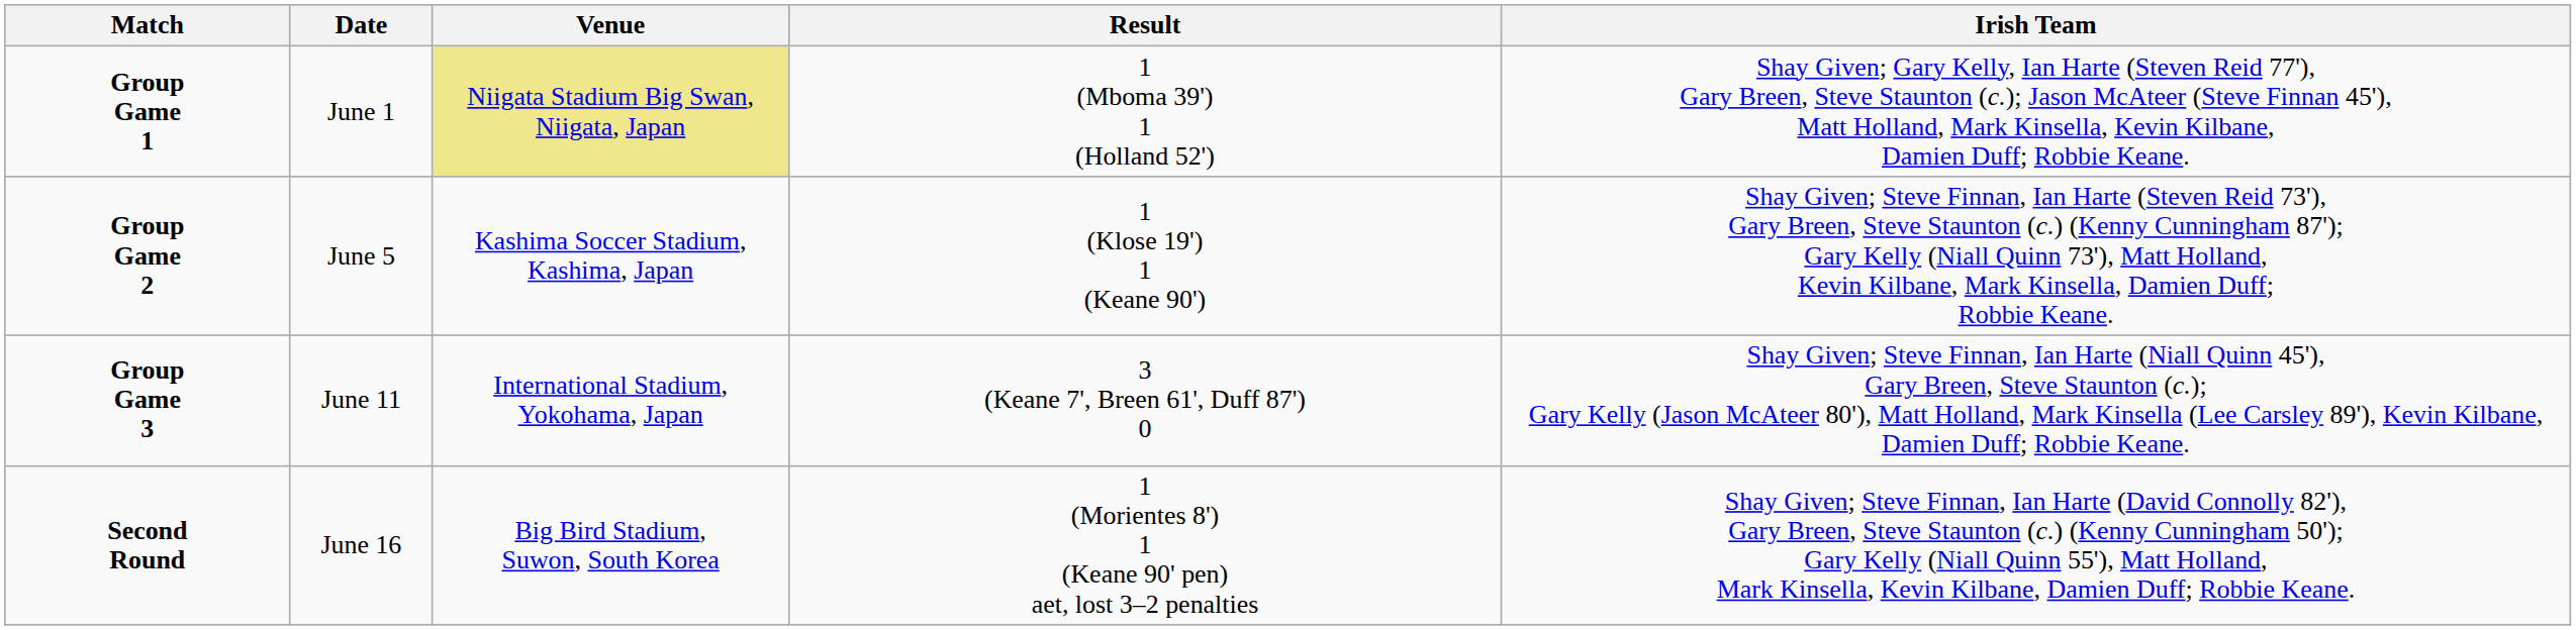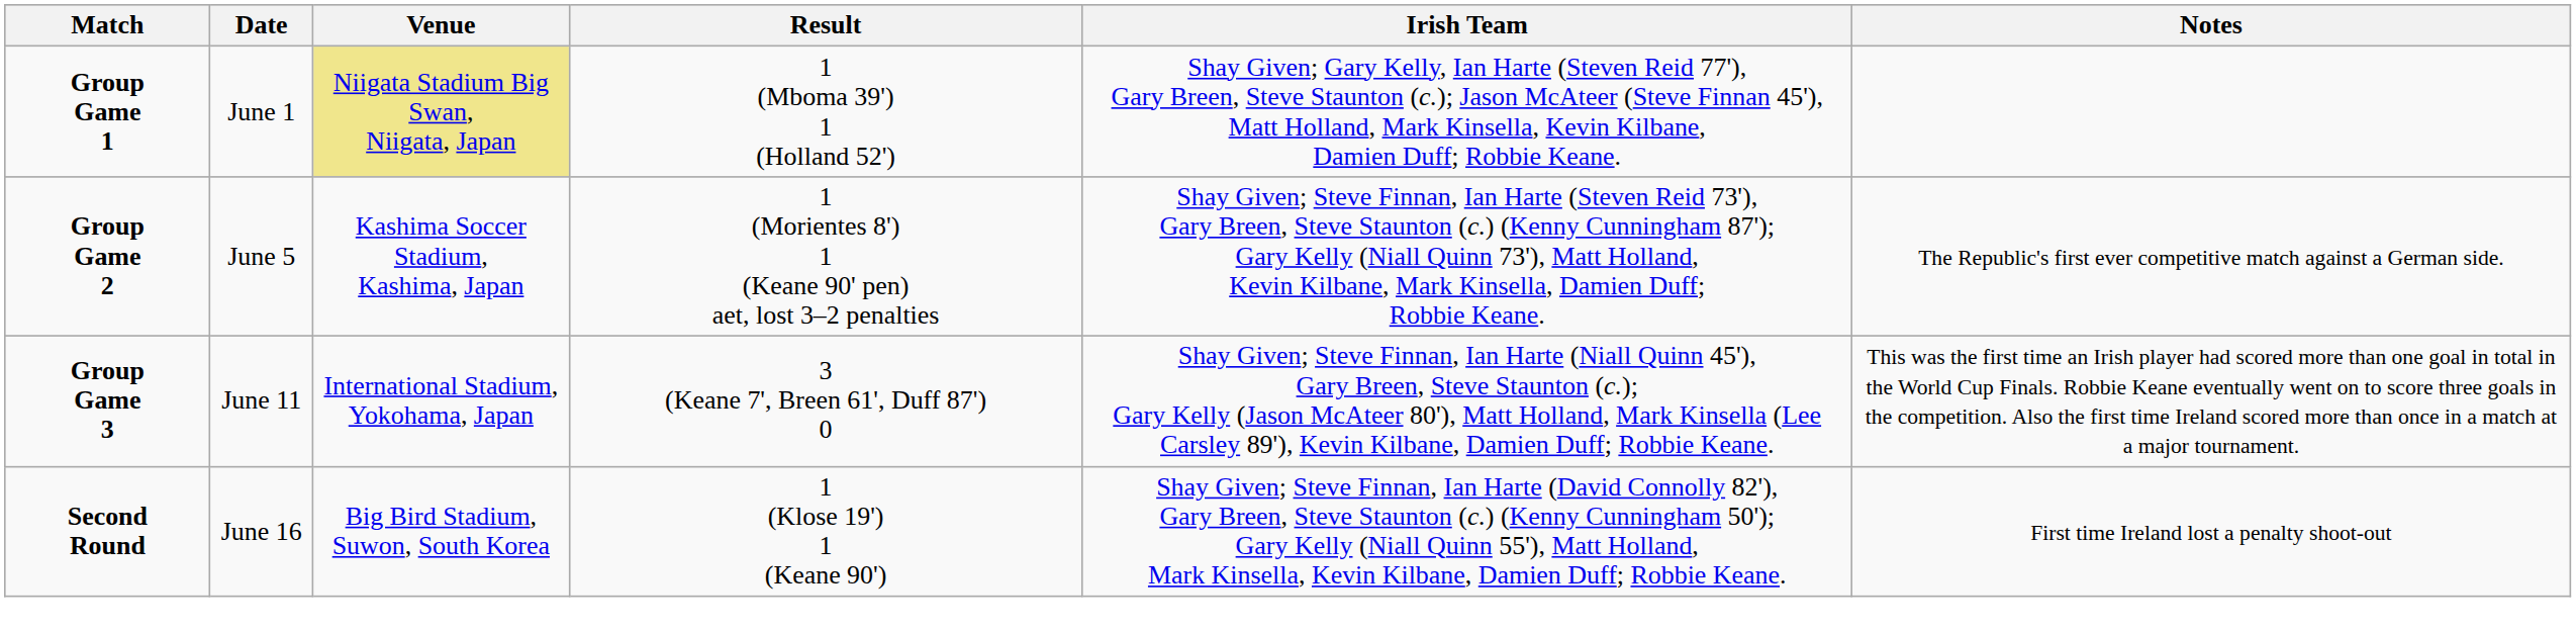 <table class="wikitable">
 <tr style="background:#efefef">
 <th width=8%>Match</th>
 <th width=4%>Date</th>
 <th width=10%>Venue</th>
 <th width=20%>Result</th>
 <th width=30%>Irish Team</th>
+<th width=28%>Notes</th>
 </tr>
 <tr align="center">
 <td><strong>Group<br> Game<br> 1</strong></td>
 <td>June 1</td>
 <td style="background: khaki;"><a href='#'>Niigata Stadium Big Swan</a>, <br><a href='#'>Niigata</a>, <a href='#'>Japan</a></td>
 <td> 1<br>(Mboma 39')<br> 1<br> (Holland 52') </td>
 <td><a href='#'>Shay Given</a>; <a href='#'>Gary Kelly</a>, <a href='#'>Ian Harte</a> (<a href='#'>Steven Reid</a> 77'), <br> <a href='#'>Gary Breen</a>, <a href='#'>Steve Staunton</a> (<em>c.</em>); <a href='#'>Jason McAteer</a> (<a href='#'>Steve Finnan</a> 45'),<br> <a href='#'>Matt Holland</a>, <a href='#'>Mark Kinsella</a>, <a href='#'>Kevin Kilbane</a>, <br> <a href='#'>Damien Duff</a>; <a href='#'>Robbie Keane</a>.</td>
+<td></td>
 </tr>
 <tr align="center">
 <td><strong>Group <br>Game<br> 2</strong></td>
 <td>June 5</td>
 <td><a href='#'>Kashima Soccer Stadium</a>, <br><a href='#'>Kashima</a>, <a href='#'>Japan</a></td>
-<td> 1<br>(Klose 19')<br> 1<br> (Keane 90')<br></td>
+<td> 1<br>(Morientes 8')<br> 1 <br> (Keane 90' pen)<br>aet, lost 3–2 penalties <br> </td>
 <td><a href='#'>Shay Given</a>; <a href='#'>Steve Finnan</a>, <a href='#'>Ian Harte</a> (<a href='#'>Steven Reid</a> 73'), <br> <a href='#'>Gary Breen</a>, <a href='#'>Steve Staunton</a> (<em>c.</em>) (<a href='#'>Kenny Cunningham</a> 87');<br> <a href='#'>Gary Kelly</a> (<a href='#'>Niall Quinn</a> 73'), <a href='#'>Matt Holland</a>, <br><a href='#'>Kevin Kilbane</a>, <a href='#'>Mark Kinsella</a>, <a href='#'>Damien Duff</a>;<br> <a href='#'>Robbie Keane</a>.</td>
+<td><small> The Republic's first ever competitive match against a German side.</small></td>
 </tr>
 <tr align="center">
 <td><strong>Group <br>Game<br> 3</strong></td>
 <td>June 11</td>
 <td><a href='#'>International Stadium</a>, <br><a href='#'>Yokohama</a>, <a href='#'>Japan</a></td>
 <td><strong></strong> 3<br>(Keane 7', Breen 61', Duff 87')<br> 0<br> </td>
 <td><a href='#'>Shay Given</a>; <a href='#'>Steve Finnan</a>, <a href='#'>Ian Harte</a> (<a href='#'>Niall Quinn</a> 45'), <br> <a href='#'>Gary Breen</a>, <a href='#'>Steve Staunton</a> (<em>c.</em>);<br> <a href='#'>Gary Kelly</a> (<a href='#'>Jason McAteer</a> 80'), <a href='#'>Matt Holland</a>, <a href='#'>Mark Kinsella</a> (<a href='#'>Lee Carsley</a> 89'), <a href='#'>Kevin Kilbane</a>, <a href='#'>Damien Duff</a>; <a href='#'>Robbie Keane</a>. <br></td>
+<td><small> This was the first time an Irish player had scored more than one goal in total in the World Cup Finals. Robbie Keane eventually went on to score three goals in the competition. Also the first time Ireland scored more than once in a match at a major tournament. </small></td>
 </tr>
 <tr align="center">
 <td><strong>Second<br> Round</strong></td>
 <td>June 16</td>
 <td><a href='#'>Big Bird Stadium</a>, <br><a href='#'>Suwon</a>, <a href='#'>South Korea</a></td>
-<td> 1<br>(Morientes 8')<br> 1 <br> (Keane 90' pen)<br>aet, lost 3–2 penalties <br> </td>
+<td> 1<br>(Klose 19')<br> 1<br> (Keane 90')<br></td>
 <td><a href='#'>Shay Given</a>; <a href='#'>Steve Finnan</a>, <a href='#'>Ian Harte</a> (<a href='#'>David Connolly</a> 82'), <br> <a href='#'>Gary Breen</a>, <a href='#'>Steve Staunton</a> (<em>c.</em>) (<a href='#'>Kenny Cunningham</a> 50'); <br> <a href='#'>Gary Kelly</a> (<a href='#'>Niall Quinn</a> 55'), <a href='#'>Matt Holland</a>, <br> <a href='#'>Mark Kinsella</a>, <a href='#'>Kevin Kilbane</a>, <a href='#'>Damien Duff</a>; <a href='#'>Robbie Keane</a>.</td>
+<td><small> First time Ireland lost a penalty shoot-out</small></td>
 </tr>
 </table>
